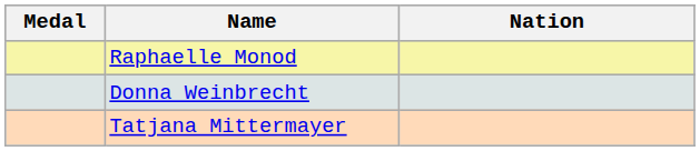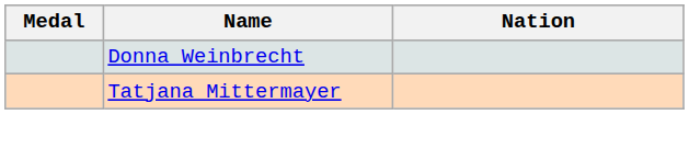 <table class=wikitable style="border:1px solid #AAAAAA;font-size:90%">
 <tr bgcolor="#E4E4E4">
 <th width=50>Medal</th>
 <th width=160>Name</th>
 <th width=160>Nation</th>
-</tr>
-<tr bgcolor="#F7F6A8">
-<td align="center"></td>
-<td><a href='#'>Raphaelle Monod</a></td>
-<td></td>
 </tr>
 <tr bgcolor="#DCE5E5">
 <td align="center"></td>
 <td><a href='#'>Donna Weinbrecht</a></td>
 <td></td>
 </tr>
 <tr bgcolor="#FFDAB9">
 <td align="center"></td>
 <td><a href='#'>Tatjana Mittermayer</a></td>
 <td></td>
 </tr>
 </table>
